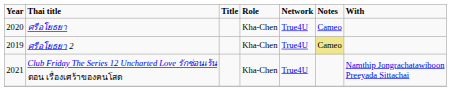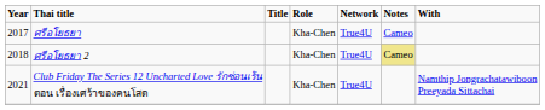 <table class="wikitable" style="font-size: 85%;">
 <tr>
 <td><strong>Year</strong></td>
 <td><strong>Thai title</strong></td>
 <td><strong>Title</strong></td>
 <td><strong>Role</strong></td>
 <td><strong>Network</strong></td>
 <td><strong>Notes</strong></td>
 <td><strong>With</strong></td>
 </tr>
 <tr>
-<td rowspan="1">2020</td>
+<td rowspan="1">2017</td>
 <td><em><a href='#'>ศรีอโยธยา</a></em></td>
 <td><em> </em></td>
 <td>Kha-Chen</td>
 <td><a href='#'>True4U</a></td>
 <td><a href='#'>Cameo</a></td>
 <td></td>
 </tr>
 <tr>
-<td rowspan="1">2019</td>
+<td rowspan="1">2018</td>
 <td><em><a href='#'>ศรีอโยธยา</a> 2</em></td>
 <td><em> </em></td>
 <td>Kha-Chen</td>
 <td><a href='#'>True4U</a></td>
 <td style="background: khaki;">Cameo</td>
 <td></td>
 </tr>
 <tr>
 <td rowspan="1">2021</td>
 <td><em><a href='#'>Club Friday The Series 12 Uncharted Love รักซ่อนเร้น</a></em> <br> ตอน เรื่องเศร้าของคนโสด</td>
 <td><em> </em></td>
 <td>Kha-Chen</td>
 <td><a href='#'>True4U</a></td>
 <td></td>
 <td><a href='#'>Namthip Jongrachatawiboon</a> <br> <a href='#'>Preeyada Sittachai</a></td>
 </tr>
 <tr>
 </tr>
 </table>
